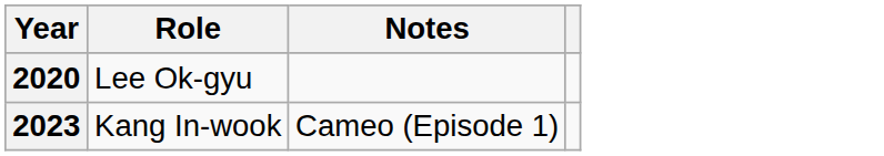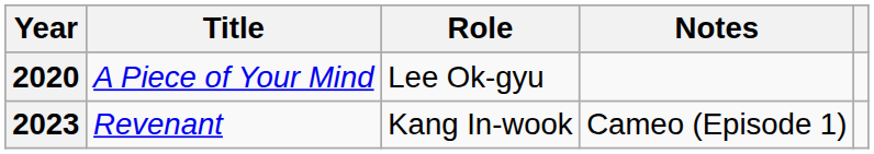 <table class="wikitable sortable plainrowheaders">
 <tr>
 <th scope="col">Year</th>
+<th scope="col">Title</th>
 <th scope="col">Role</th>
 <th>Notes</th>
 <th scope="col" class="unsortable"></th>
 </tr>
 <tr>
 <th scope="row">2020</th>
+<td><em><a href='#'>A Piece of Your Mind</a></em></td>
 <td>Lee Ok-gyu</td>
 <td></td>
 <td></td>
 </tr>
 <tr>
 <th scope="row">2023</th>
+<td><em><a href='#'>Revenant</a></em></td>
 <td>Kang In-wook</td>
 <td>Cameo (Episode 1)</td>
 <td></td>
 </tr>
 </table>
